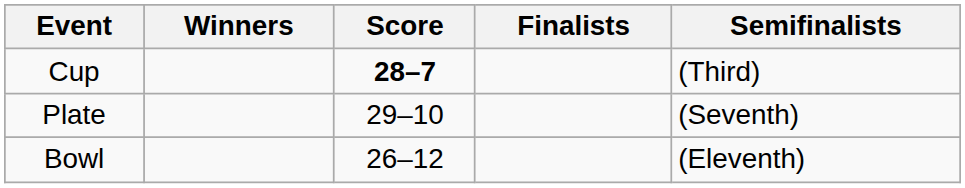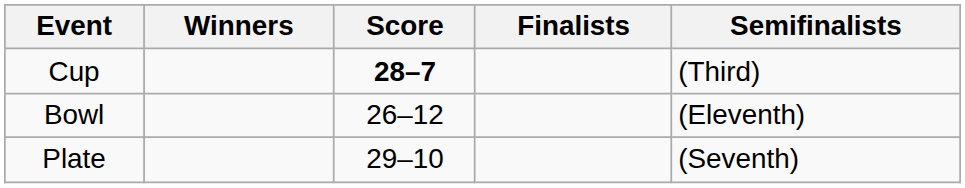 <table class="wikitable" width=550 style="text-align: center">
 <tr>
 <th>Event</th>
 <th>Winners</th>
 <th>Score</th>
 <th>Finalists</th>
 <th>Semifinalists</th>
 </tr>
 <tr>
 <td>Cup</td>
 <td align=left></td>
 <td><strong>28–7</strong></td>
 <td align=left></td>
 <td align=left> (Third)<br></td>
 </tr>
 <tr>
+<td>Bowl</td>
+<td align=left></td>
+<td>26–12</td>
+<td align=left></td>
+<td align=left> (Eleventh)<br></td>
+</tr>
+<tr>
 <td>Plate</td>
 <td align=left></td>
 <td>29–10</td>
 <td align=left></td>
 <td align=left> (Seventh)<br></td>
 </tr>
-<tr>
-<td>Bowl</td>
-<td align=left></td>
-<td>26–12</td>
-<td align=left></td>
-<td align=left> (Eleventh)<br></td>
-</tr>
 </table>
